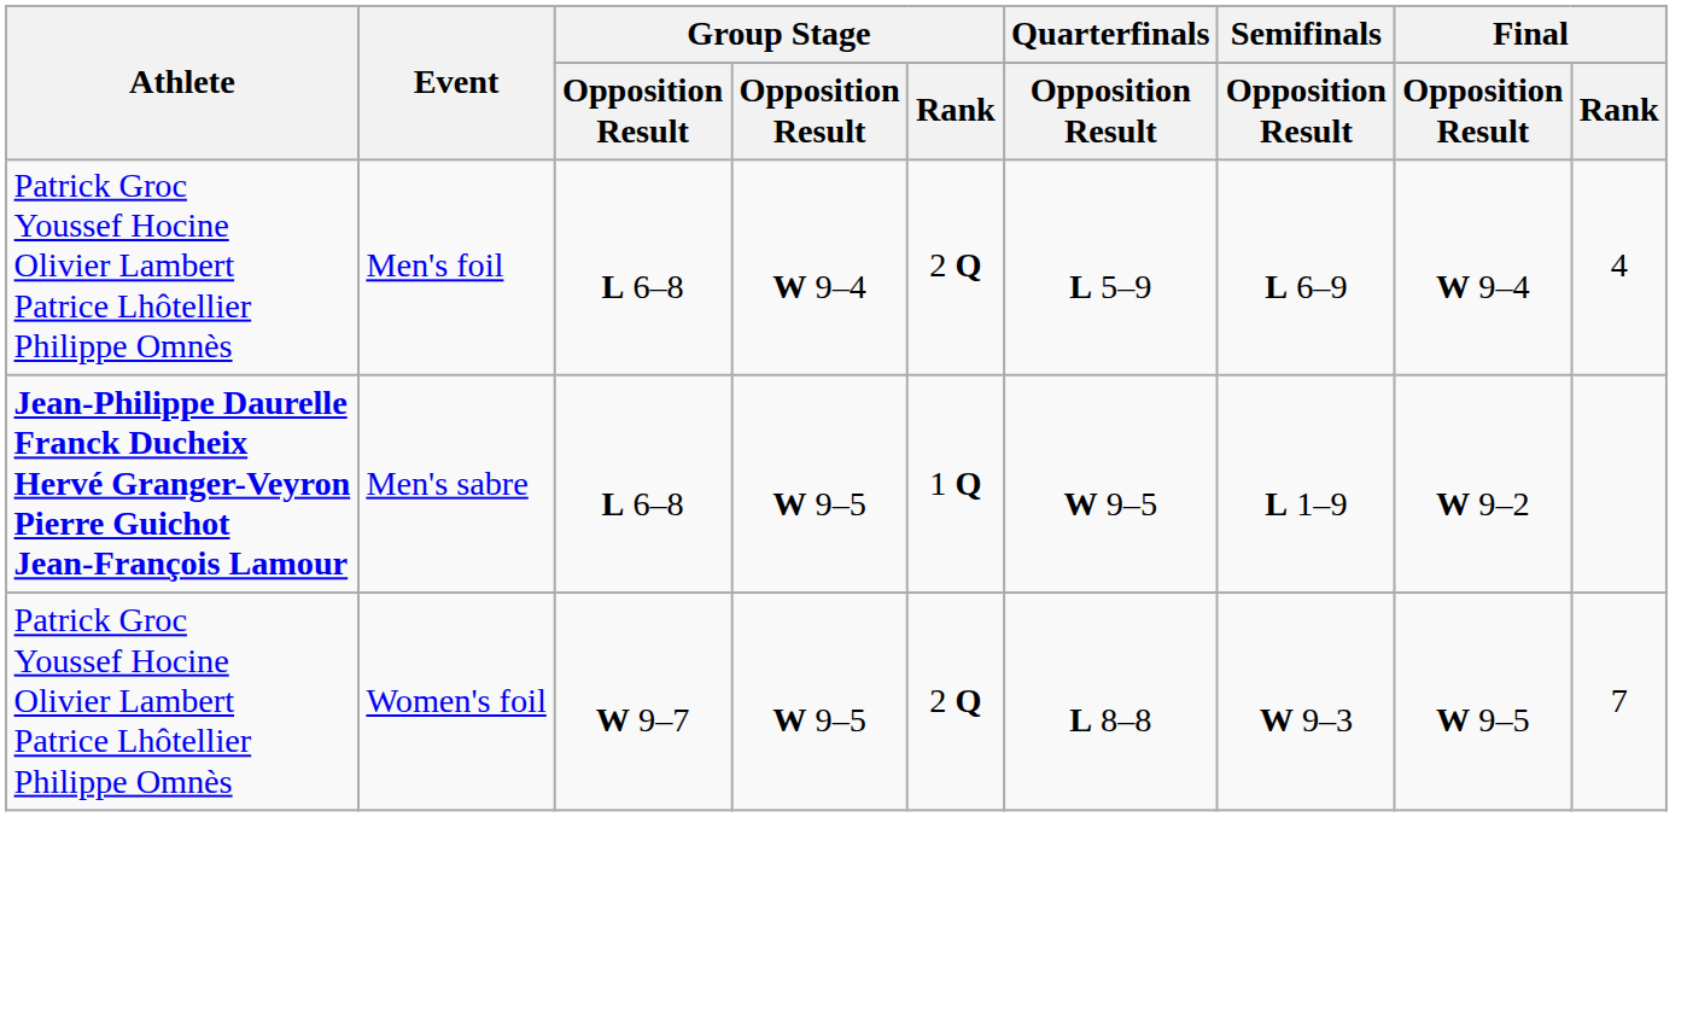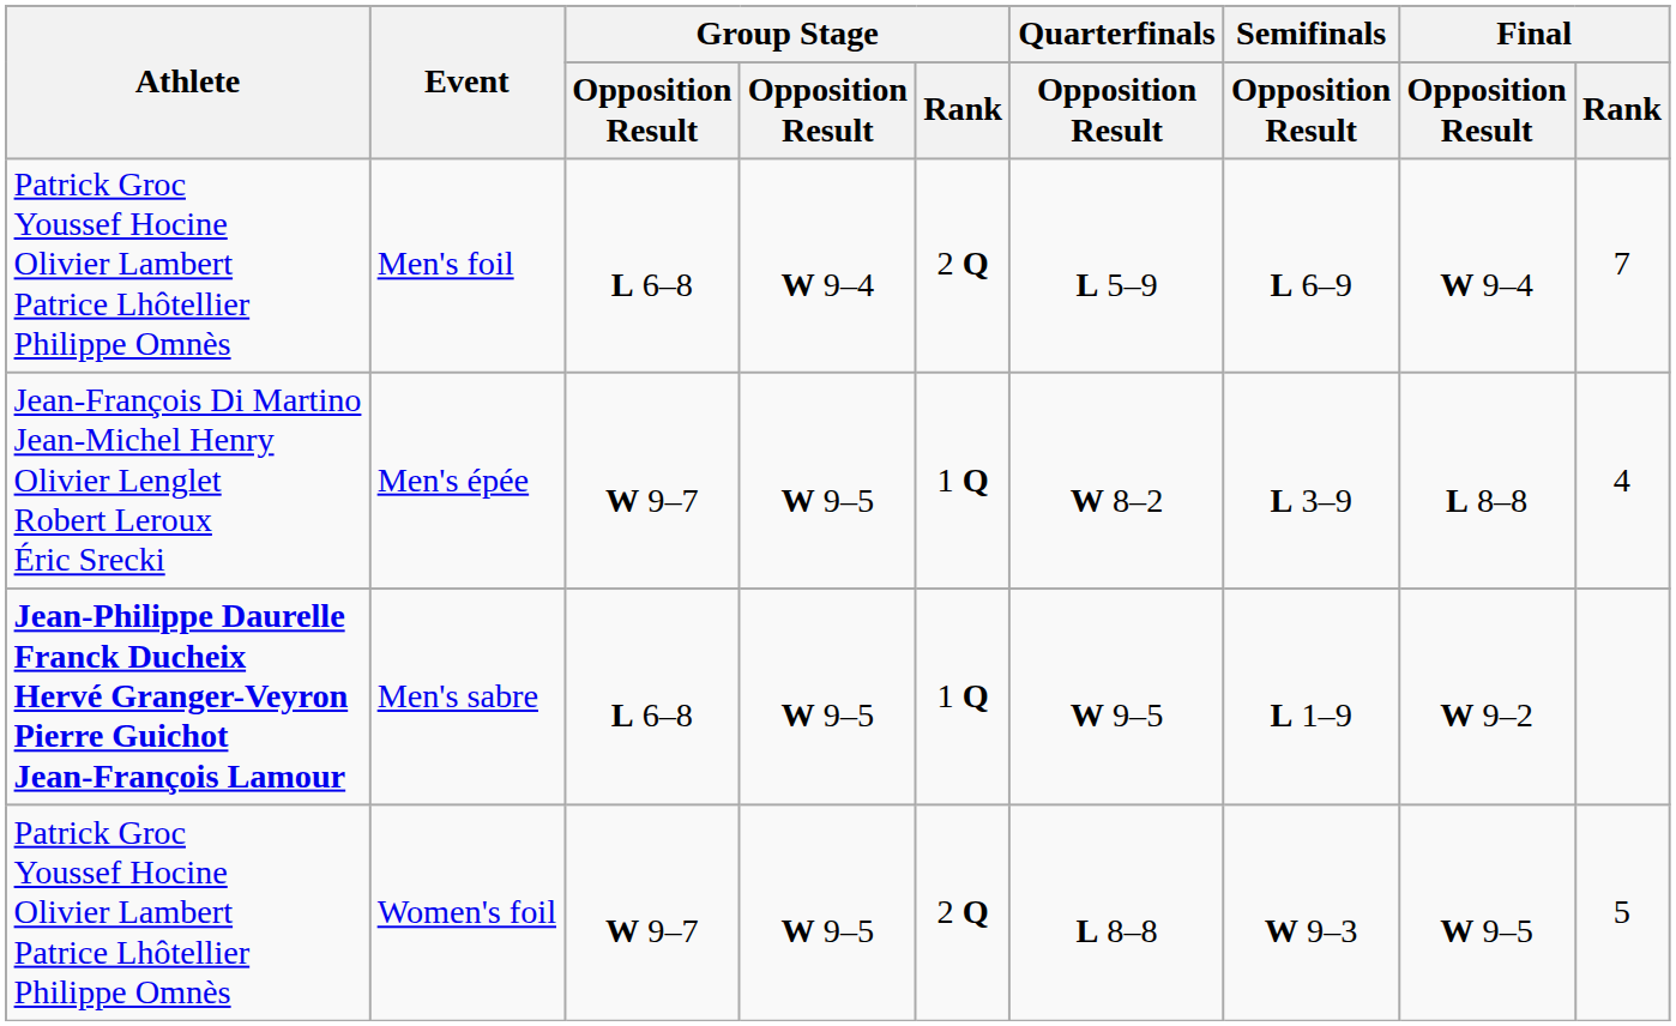 <table class=wikitable style="font-size:90%">
 <tr>
 <th rowspan="2">Athlete</th>
 <th rowspan="2">Event</th>
 <th colspan="3">Group Stage</th>
 <th>Quarterfinals</th>
 <th>Semifinals</th>
 <th colspan="2">Final</th>
 </tr>
 <tr>
 <th>Opposition<br>Result</th>
 <th>Opposition<br>Result</th>
 <th>Rank</th>
 <th>Opposition<br>Result</th>
 <th>Opposition<br>Result</th>
 <th>Opposition<br>Result</th>
 <th>Rank</th>
 </tr>
 <tr align=center>
 <td align=left><a href='#'>Patrick Groc</a><br><a href='#'>Youssef Hocine</a><br><a href='#'>Olivier Lambert</a><br><a href='#'>Patrice Lhôtellier</a><br><a href='#'>Philippe Omnès</a></td>
 <td align=left><a href='#'>Men's foil</a></td>
 <td><br><strong>L</strong> 6–8</td>
 <td><br><strong>W</strong> 9–4</td>
 <td>2 <strong>Q</strong></td>
 <td><br><strong>L</strong> 5–9</td>
 <td><br><strong>L</strong> 6–9</td>
 <td><br><strong>W</strong> 9–4</td>
+<td>7</td>
+</tr>
+<tr align=center>
+<td align=left><a href='#'>Jean-François Di Martino</a><br><a href='#'>Jean-Michel Henry</a><br><a href='#'>Olivier Lenglet</a><br><a href='#'>Robert Leroux</a><br><a href='#'>Éric Srecki</a></td>
+<td align=left><a href='#'>Men's épée</a></td>
+<td><br><strong>W</strong> 9–7</td>
+<td><br><strong>W</strong> 9–5</td>
+<td>1 <strong>Q</strong></td>
+<td><br><strong>W</strong> 8–2</td>
+<td><br><strong>L</strong> 3–9</td>
+<td><br><strong>L</strong> 8–8</td>
 <td>4</td>
 </tr>
 <tr align=center>
 <td align=left><strong><a href='#'>Jean-Philippe Daurelle</a><br><a href='#'>Franck Ducheix</a><br><a href='#'>Hervé Granger-Veyron</a><br><a href='#'>Pierre Guichot</a><br><a href='#'>Jean-François Lamour</a></strong></td>
 <td align=left><a href='#'>Men's sabre</a></td>
 <td><br><strong>L</strong> 6–8</td>
 <td><br><strong>W</strong> 9–5</td>
 <td>1 <strong>Q</strong></td>
 <td><br><strong>W</strong> 9–5</td>
 <td><br><strong>L</strong> 1–9</td>
 <td><br><strong>W</strong> 9–2</td>
 <td></td>
 </tr>
 <tr align=center>
 <td align=left><a href='#'>Patrick Groc</a><br><a href='#'>Youssef Hocine</a><br><a href='#'>Olivier Lambert</a><br><a href='#'>Patrice Lhôtellier</a><br><a href='#'>Philippe Omnès</a></td>
 <td align=left><a href='#'>Women's foil</a></td>
 <td><br><strong>W</strong> 9–7</td>
 <td><br><strong>W</strong> 9–5</td>
 <td>2 <strong>Q</strong></td>
 <td><br><strong>L</strong> 8–8</td>
 <td><br><strong>W</strong> 9–3</td>
 <td><br><strong>W</strong> 9–5</td>
-<td>7</td>
+<td>5</td>
 </tr>
 </table>
